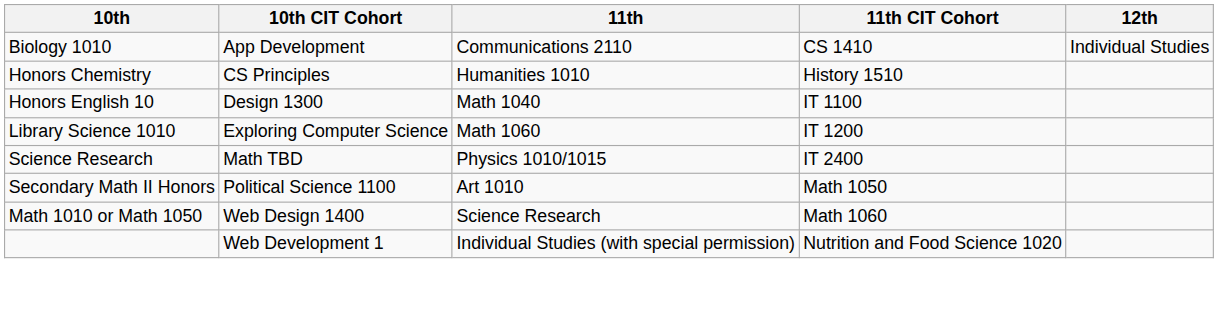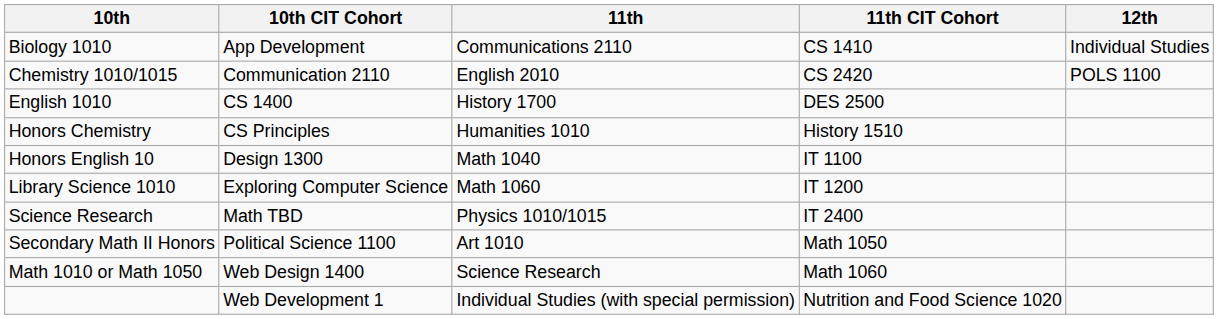 <table class="wikitable" border="1">
 <tr>
 <th>10th</th>
 <th>10th CIT Cohort</th>
 <th>11th</th>
 <th>11th CIT Cohort</th>
 <th>12th</th>
 </tr>
 <tr>
 <td>Biology 1010</td>
 <td>App Development</td>
 <td>Communications 2110</td>
 <td>CS 1410</td>
 <td>Individual Studies</td>
+</tr>
+<tr>
+<td>Chemistry 1010/1015</td>
+<td>Communication 2110</td>
+<td>English 2010</td>
+<td>CS 2420</td>
+<td>POLS 1100</td>
+</tr>
+<tr>
+<td>English 1010</td>
+<td>CS 1400</td>
+<td>History 1700</td>
+<td>DES 2500</td>
+<td></td>
 </tr>
 <tr>
 <td>Honors Chemistry</td>
 <td>CS Principles</td>
 <td>Humanities 1010</td>
 <td>History 1510</td>
 <td></td>
 </tr>
 <tr>
 <td>Honors English 10</td>
 <td>Design 1300</td>
 <td>Math 1040</td>
 <td>IT 1100</td>
 <td></td>
 </tr>
 <tr>
 <td>Library Science 1010</td>
 <td>Exploring Computer Science</td>
 <td>Math 1060</td>
 <td>IT 1200</td>
 <td></td>
 </tr>
 <tr>
 <td>Science Research</td>
 <td>Math TBD</td>
 <td>Physics 1010/1015</td>
 <td>IT 2400</td>
 <td></td>
 </tr>
 <tr>
 <td>Secondary Math II Honors</td>
 <td>Political Science 1100</td>
 <td>Art 1010</td>
 <td>Math 1050</td>
 <td></td>
 </tr>
 <tr>
 <td>Math 1010 or Math 1050</td>
 <td>Web Design 1400</td>
 <td>Science Research</td>
 <td>Math 1060</td>
 <td></td>
 </tr>
 <tr>
 <td></td>
 <td>Web Development 1</td>
 <td>Individual Studies (with special permission)</td>
 <td>Nutrition and Food Science 1020</td>
 <td></td>
 </tr>
 </table>
